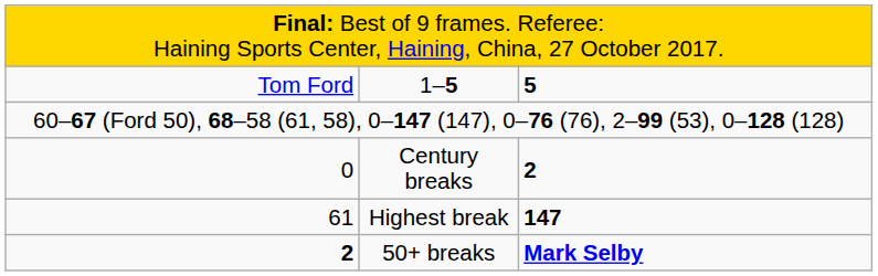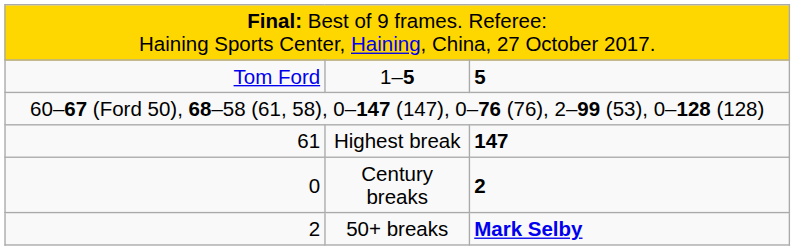 <table class="wikitable" style="font-size: 95%; margin: 1em auto 1em auto;">
 <tr>
 <td colspan="3" align="center" bgcolor="#ffd700"><strong>Final:</strong> Best of 9 frames. Referee:<br>Haining Sports Center, <a href='#'>Haining</a>, China, 27 October 2017.</td>
 </tr>
 <tr>
 <td width="230" align="right"><a href='#'>Tom Ford</a><br></td>
 <td width="100" align="center">1–<strong>5</strong></td>
 <td><strong>5</strong></td>
 </tr>
 <tr>
 <td colspan="3" align="center" style="font-size: 100%">60–<strong>67</strong> (Ford 50), <strong>68</strong>–58 (61, 58), 0–<strong>147</strong> (147), 0–<strong>76</strong> (76), 2–<strong>99</strong> (53), 0–<strong>128</strong> (128)</td>
 </tr>
 <tr>
+<td align="right">61</td>
+<td align="center">Highest break</td>
+<td><strong>147</strong></td>
+</tr>
+<tr>
 <td align="right">0</td>
 <td align="center">Century breaks</td>
 <td><strong>2</strong></td>
 </tr>
 <tr>
-<td align="right">61</td>
-<td align="center">Highest break</td>
-<td><strong>147</strong></td>
-</tr>
-<tr>
-<td align="right"><strong>2</strong></td>
+<td align="right">2</td>
 <td align="center">50+ breaks</td>
 <td width="230"><strong><a href='#'>Mark Selby</a></strong><br></td>
 </tr>
 </table>
